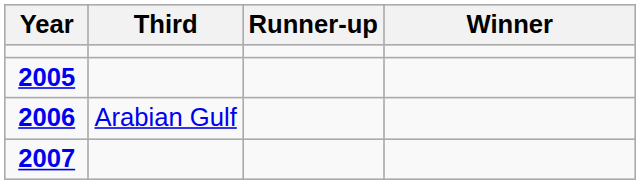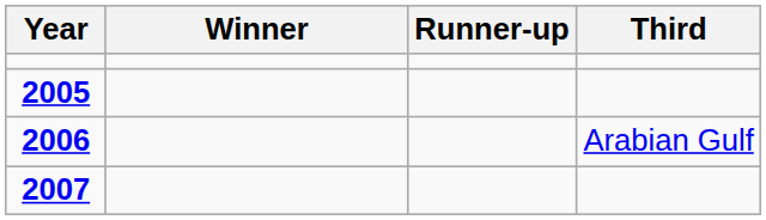 <table class="wikitable">
 <tr align=center>
 <th width=45>Year</th>
+<th width=150>Winner</th>
+<th widht=150>Runner-up</th>
 <th widht=150>Third</th>
-<th widht=150>Runner-up</th>
-<th width=150>Winner</th>
 </tr>
 <tr align=center>
 <td align=center></td>
+<td align=left><strong></strong></td>
 <td align=left></td>
 <td align=left></td>
-<td align=left><strong></strong></td>
 </tr>
 <tr align=center>
 <td align=center><strong><a href='#'>2005</a></strong></td>
+<td align=left><strong></strong></td>
 <td align=left></td>
 <td align=left></td>
-<td align=left><strong></strong></td>
 </tr>
 <tr align=center>
 <td align=center><strong><a href='#'>2006</a></strong></td>
+<td align=left><strong></strong></td>
+<td align=left></td>
 <td align=left><a href='#'>Arabian Gulf</a></td>
-<td align=left></td>
-<td align=left><strong></strong></td>
 </tr>
 <tr align=center>
 <td align=center><strong><a href='#'>2007</a></strong></td>
+<td align=left><strong></strong></td>
 <td align=left></td>
 <td align=left></td>
-<td align=left><strong></strong></td>
 </tr>
 </table>
